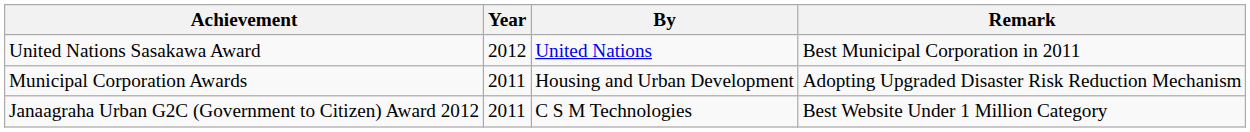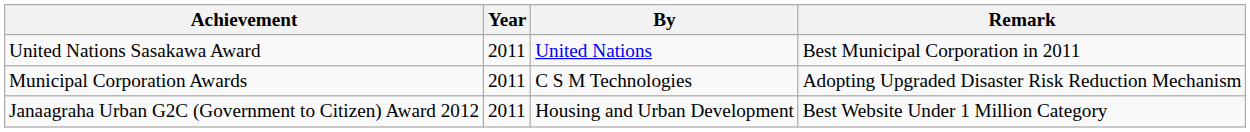 <table class="wikitable">
 <tr>
 <th>Achievement</th>
 <th>Year</th>
 <th>By</th>
 <th>Remark</th>
 </tr>
 <tr>
 <td>United Nations Sasakawa Award</td>
-<td>2012</td>
+<td>2011</td>
 <td><a href='#'>United Nations</a></td>
 <td>Best Municipal Corporation in 2011</td>
 </tr>
 <tr>
 <td>Municipal Corporation Awards</td>
 <td>2011</td>
-<td>Housing and Urban Development</td>
+<td>C S M Technologies</td>
 <td>Adopting Upgraded Disaster Risk Reduction Mechanism</td>
 </tr>
 <tr>
 <td>Janaagraha Urban G2C (Government to Citizen) Award 2012</td>
 <td>2011</td>
-<td>C S M Technologies</td>
+<td>Housing and Urban Development</td>
 <td>Best Website Under 1 Million Category</td>
 </tr>
 </table>
